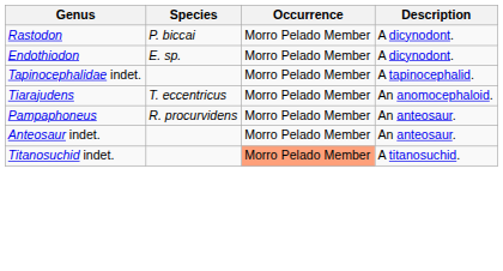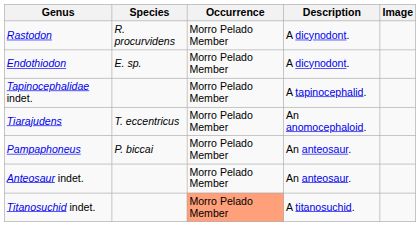 <table class="wikitable" align="center" width="100%">
 <tr>
 <th>Genus</th>
 <th>Species</th>
 <th>Occurrence</th>
 <th>Description</th>
+<th>Image</th>
 </tr>
 <tr>
 <td><em><a href='#'>Rastodon</a></em></td>
-<td><em>P. biccai</em></td>
+<td><em>R. procurvidens</em></td>
 <td>Morro Pelado Member</td>
 <td>A <a href='#'>dicynodont</a>.</td>
+<td></td>
 </tr>
 <tr>
 <td><em><a href='#'>Endothiodon</a></em></td>
 <td><em>E. sp.</em></td>
 <td>Morro Pelado Member</td>
 <td>A <a href='#'>dicynodont</a>.</td>
+<td></td>
 </tr>
 <tr>
 <td><em><a href='#'>Tapinocephalidae</a></em> indet.</td>
 <td></td>
 <td>Morro Pelado Member</td>
 <td>A <a href='#'>tapinocephalid</a>.</td>
+<td></td>
 </tr>
 <tr>
 <td><em><a href='#'>Tiarajudens</a></em></td>
 <td><em>T. eccentricus</em></td>
 <td>Morro Pelado Member</td>
 <td>An <a href='#'>anomocephaloid</a>.</td>
+<td></td>
 </tr>
 <tr>
 <td><em><a href='#'>Pampaphoneus</a></em></td>
-<td><em>R. procurvidens</em></td>
+<td><em>P. biccai</em></td>
 <td>Morro Pelado Member</td>
 <td>An <a href='#'>anteosaur</a>.</td>
+<td></td>
 </tr>
 <tr>
 <td><em><a href='#'>Anteosaur</a></em> indet.</td>
 <td></td>
 <td>Morro Pelado Member</td>
 <td>An <a href='#'>anteosaur</a>.</td>
+<td></td>
 </tr>
 <tr>
 <td><a href='#'><em>Titanosuchid</em></a> indet.</td>
 <td></td>
 <td style="background: lightsalmon;">Morro Pelado Member</td>
 <td>A <a href='#'>titanosuchid</a>.</td>
+<td></td>
 </tr>
 </table>
